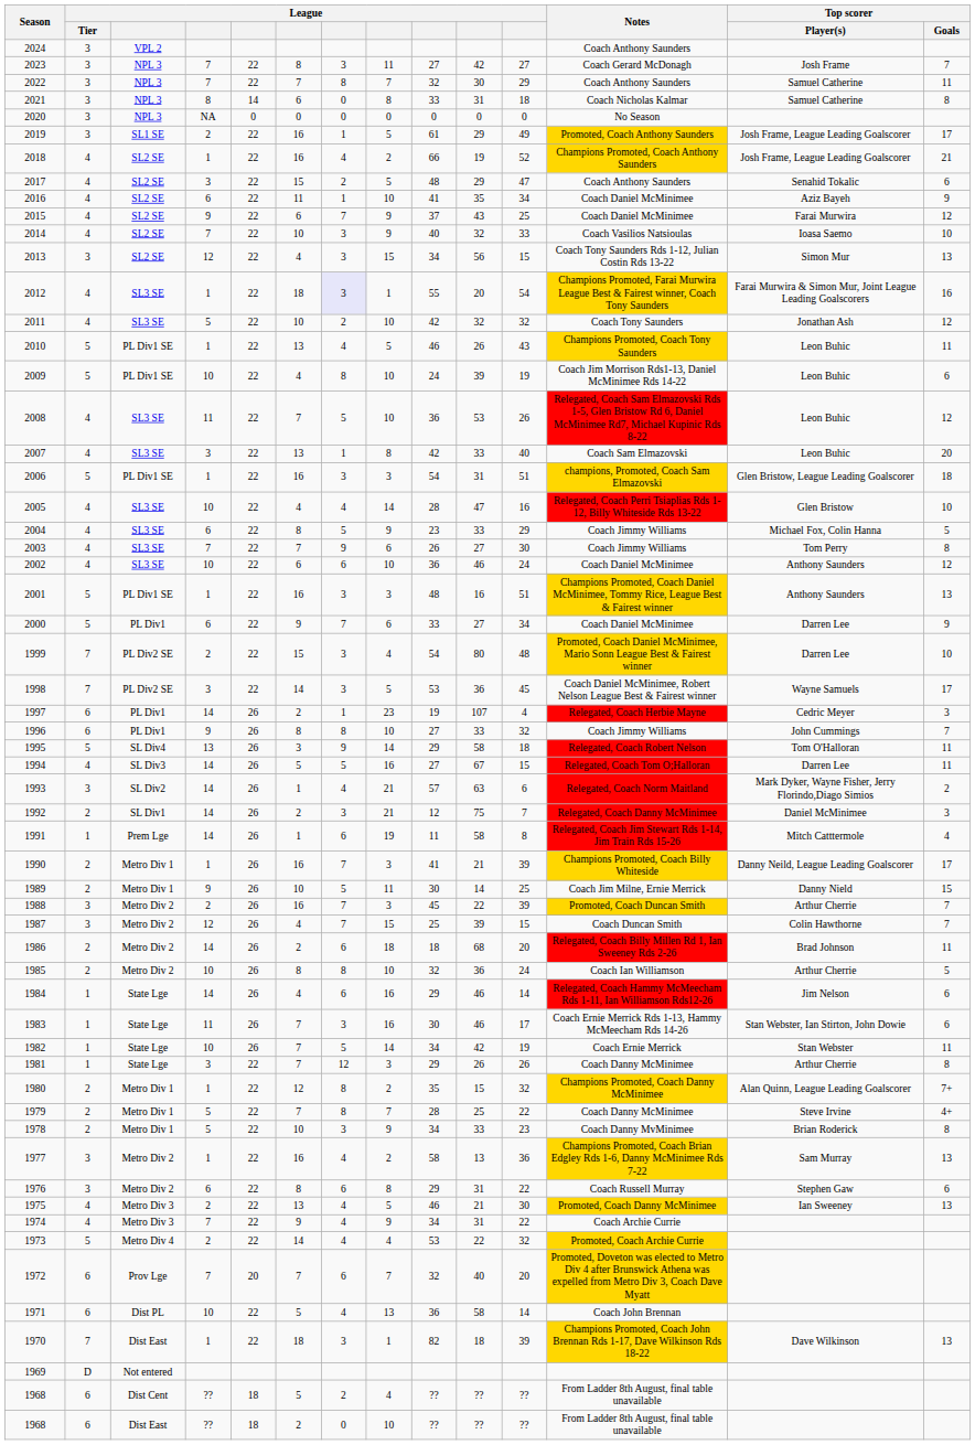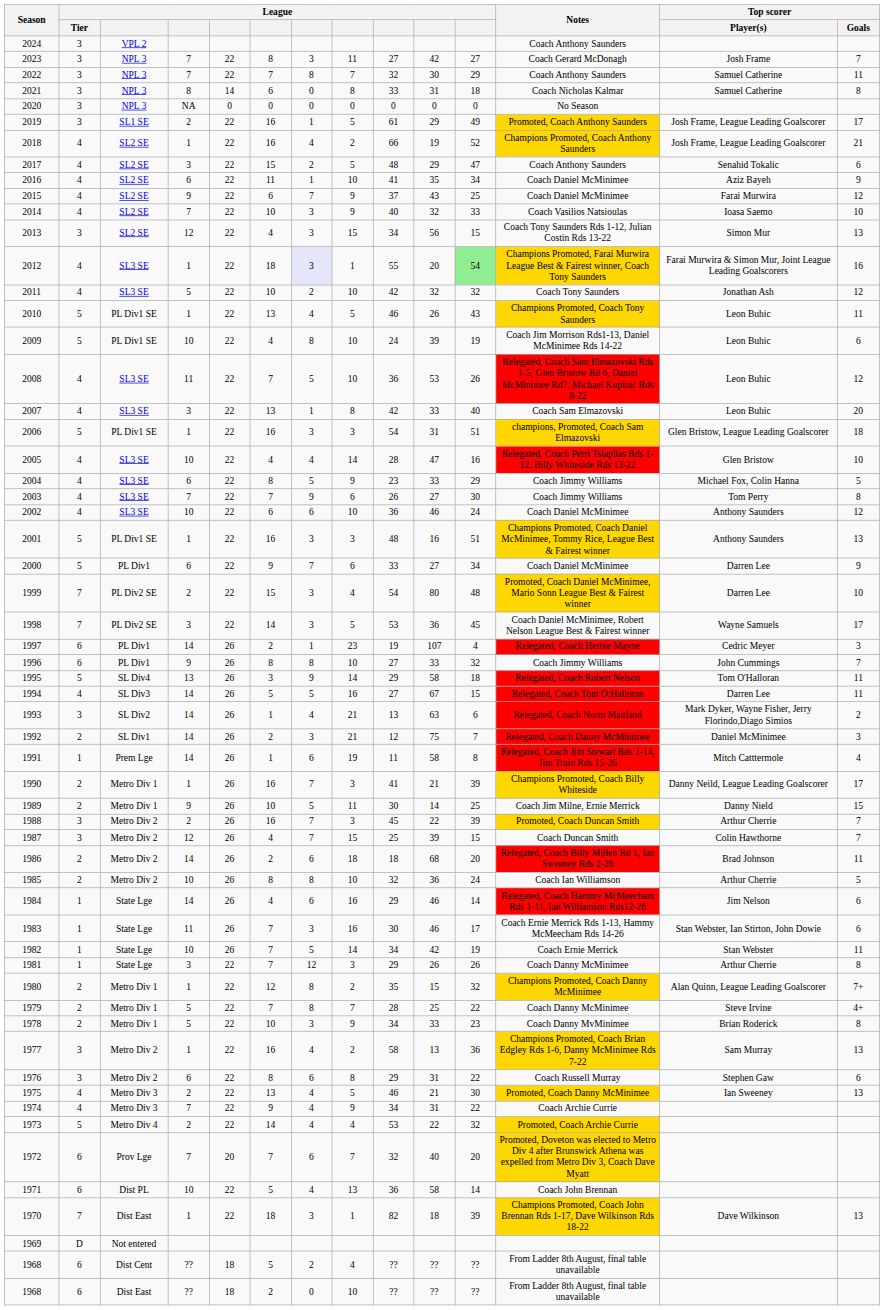 <table class="wikitable" style="text-align:center; font-size:85%;width:99%; text-align:center">
 <tr>
 <th rowspan=2 width=4%>Season</th>
 <th colspan="10">League</th>
 <th rowspan=2 width=12%><strong>Notes</strong></th>
 <th colspan=2>Top scorer</th>
 </tr>
 <tr>
 <th width=3%>Tier</th>
 <th width=5%></th>
 <th width=3%></th>
 <th width=3%></th>
 <th width=3%></th>
 <th width=3%></th>
 <th width=3%></th>
 <th width=3%></th>
 <th width=3%></th>
 <th width=3%></th>
 <th width=13%>Player(s)</th>
 <th width=3%>Goals</th>
 </tr>
 <tr>
 <td>2024</td>
 <td>3</td>
 <td><a href='#'>VPL 2</a></td>
 <td></td>
 <td></td>
 <td></td>
 <td></td>
 <td></td>
 <td></td>
 <td></td>
 <td></td>
 <td>Coach Anthony Saunders</td>
 <td></td>
 <td></td>
 </tr>
 <tr>
 <td>2023</td>
 <td>3</td>
 <td><a href='#'>NPL 3</a></td>
 <td>7</td>
 <td>22</td>
 <td>8</td>
 <td>3</td>
 <td>11</td>
 <td>27</td>
 <td>42</td>
 <td>27</td>
 <td>Coach Gerard McDonagh</td>
 <td>Josh Frame</td>
 <td>7</td>
 </tr>
 <tr>
 <td>2022</td>
 <td>3</td>
 <td><a href='#'>NPL 3</a></td>
 <td>7</td>
 <td>22</td>
 <td>7</td>
 <td>8</td>
 <td>7</td>
 <td>32</td>
 <td>30</td>
 <td>29</td>
 <td>Coach Anthony Saunders</td>
 <td>Samuel Catherine</td>
 <td>11</td>
 </tr>
 <tr>
 <td>2021</td>
 <td>3</td>
 <td><a href='#'>NPL 3</a></td>
 <td>8</td>
 <td>14</td>
 <td>6</td>
 <td>0</td>
 <td>8</td>
 <td>33</td>
 <td>31</td>
 <td>18</td>
 <td>Coach Nicholas Kalmar</td>
 <td>Samuel Catherine</td>
 <td>8</td>
 </tr>
 <tr>
 <td>2020</td>
 <td>3</td>
 <td><a href='#'>NPL 3</a></td>
 <td>NA</td>
 <td>0</td>
 <td>0</td>
 <td>0</td>
 <td>0</td>
 <td>0</td>
 <td>0</td>
 <td>0</td>
 <td>No Season</td>
 <td></td>
 <td></td>
 </tr>
 <tr>
 <td>2019</td>
 <td>3</td>
 <td><a href='#'>SL1 SE</a></td>
 <td>2</td>
 <td>22</td>
 <td>16</td>
 <td>1</td>
 <td>5</td>
 <td>61</td>
 <td>29</td>
 <td>49</td>
 <td bgcolor="gold">Promoted, Coach Anthony Saunders</td>
 <td>Josh Frame, League Leading Goalscorer</td>
 <td>17</td>
 </tr>
 <tr>
 <td>2018</td>
 <td>4</td>
 <td><a href='#'>SL2 SE</a></td>
 <td>1</td>
 <td>22</td>
 <td>16</td>
 <td>4</td>
 <td>2</td>
 <td>66</td>
 <td>19</td>
 <td>52</td>
 <td bgcolor="gold">Champions Promoted, Coach Anthony Saunders</td>
 <td>Josh Frame, League Leading Goalscorer</td>
 <td>21</td>
 </tr>
 <tr>
 <td>2017</td>
 <td>4</td>
 <td><a href='#'>SL2 SE</a></td>
 <td>3</td>
 <td>22</td>
 <td>15</td>
 <td>2</td>
 <td>5</td>
 <td>48</td>
 <td>29</td>
 <td>47</td>
 <td>Coach Anthony Saunders</td>
 <td>Senahid Tokalic</td>
 <td>6</td>
 </tr>
 <tr>
 <td>2016</td>
 <td>4</td>
 <td><a href='#'>SL2 SE</a></td>
 <td>6</td>
 <td>22</td>
 <td>11</td>
 <td>1</td>
 <td>10</td>
 <td>41</td>
 <td>35</td>
 <td>34</td>
 <td>Coach Daniel McMinimee</td>
 <td>Aziz Bayeh</td>
 <td>9</td>
 </tr>
 <tr>
 <td>2015</td>
 <td>4</td>
 <td><a href='#'>SL2 SE</a></td>
 <td>9</td>
 <td>22</td>
 <td>6</td>
 <td>7</td>
 <td>9</td>
 <td>37</td>
 <td>43</td>
 <td>25</td>
 <td>Coach Daniel McMinimee</td>
 <td>Farai Murwira</td>
 <td>12</td>
 </tr>
 <tr>
 <td>2014</td>
 <td>4</td>
 <td><a href='#'>SL2 SE</a></td>
 <td>7</td>
 <td>22</td>
 <td>10</td>
 <td>3</td>
 <td>9</td>
 <td>40</td>
 <td>32</td>
 <td>33</td>
 <td>Coach Vasilios Natsioulas</td>
 <td>Ioasa Saemo</td>
 <td>10</td>
 </tr>
 <tr>
 <td>2013</td>
 <td>3</td>
 <td><a href='#'>SL2 SE</a></td>
 <td>12</td>
 <td>22</td>
 <td>4</td>
 <td>3</td>
 <td>15</td>
 <td>34</td>
 <td>56</td>
 <td>15</td>
 <td>Coach Tony Saunders Rds 1-12, Julian Costin Rds 13-22</td>
 <td>Simon Mur</td>
 <td>13</td>
 </tr>
 <tr>
 <td>2012</td>
 <td>4</td>
 <td><a href='#'>SL3 SE</a></td>
 <td>1</td>
 <td>22</td>
 <td>18</td>
 <td style="background: lavender;">3</td>
 <td>1</td>
 <td>55</td>
 <td>20</td>
-<td>54</td>
+<td style="background: lightgreen;">54</td>
 <td bgcolor="gold">Champions Promoted, Farai Murwira League Best & Fairest winner, Coach Tony Saunders</td>
 <td>Farai Murwira & Simon Mur, Joint League Leading Goalscorers</td>
 <td>16</td>
 </tr>
 <tr>
 <td>2011</td>
 <td>4</td>
 <td><a href='#'>SL3 SE</a></td>
 <td>5</td>
 <td>22</td>
 <td>10</td>
 <td>2</td>
 <td>10</td>
 <td>42</td>
 <td>32</td>
 <td>32</td>
 <td>Coach Tony Saunders</td>
 <td>Jonathan Ash</td>
 <td>12</td>
 </tr>
 <tr>
 <td>2010</td>
 <td>5</td>
 <td>PL Div1 SE</td>
 <td>1</td>
 <td>22</td>
 <td>13</td>
 <td>4</td>
 <td>5</td>
 <td>46</td>
 <td>26</td>
 <td>43</td>
 <td bgcolor="gold">Champions Promoted, Coach Tony Saunders</td>
 <td>Leon Buhic</td>
 <td>11</td>
 </tr>
 <tr>
 <td>2009</td>
 <td>5</td>
 <td>PL Div1 SE</td>
 <td>10</td>
 <td>22</td>
 <td>4</td>
 <td>8</td>
 <td>10</td>
 <td>24</td>
 <td>39</td>
 <td>19</td>
 <td>Coach Jim Morrison Rds1-13, Daniel McMinimee Rds 14-22</td>
 <td>Leon Buhic</td>
 <td>6</td>
 </tr>
 <tr>
 <td>2008</td>
 <td>4</td>
 <td><a href='#'>SL3 SE</a></td>
 <td>11</td>
 <td>22</td>
 <td>7</td>
 <td>5</td>
 <td>10</td>
 <td>36</td>
 <td>53</td>
 <td>26</td>
 <td bgcolor="red">Relegated, Coach Sam Elmazovski Rds 1-5, Glen Bristow Rd 6, Daniel McMinimee Rd7, Michael Kupinic Rds 8-22</td>
 <td>Leon Buhic</td>
 <td>12</td>
 </tr>
 <tr>
 <td>2007</td>
 <td>4</td>
 <td><a href='#'>SL3 SE</a></td>
 <td>3</td>
 <td>22</td>
 <td>13</td>
 <td>1</td>
 <td>8</td>
 <td>42</td>
 <td>33</td>
 <td>40</td>
 <td>Coach Sam Elmazovski</td>
 <td>Leon Buhic</td>
 <td>20</td>
 </tr>
 <tr>
 <td>2006</td>
 <td>5</td>
 <td>PL Div1 SE</td>
 <td>1</td>
 <td>22</td>
 <td>16</td>
 <td>3</td>
 <td>3</td>
 <td>54</td>
 <td>31</td>
 <td>51</td>
 <td bgcolor="gold">champions, Promoted, Coach Sam Elmazovski</td>
 <td>Glen Bristow, League Leading Goalscorer</td>
 <td>18</td>
 </tr>
 <tr>
 <td>2005</td>
 <td>4</td>
 <td><a href='#'>SL3 SE</a></td>
 <td>10</td>
 <td>22</td>
 <td>4</td>
 <td>4</td>
 <td>14</td>
 <td>28</td>
 <td>47</td>
 <td>16</td>
 <td bgcolor="red">Relegated, Coach Perri Tsiaplias Rds 1-12, Billy Whiteside Rds 13-22</td>
 <td>Glen Bristow</td>
 <td>10</td>
 </tr>
 <tr>
 <td>2004</td>
 <td>4</td>
 <td><a href='#'>SL3 SE</a></td>
 <td>6</td>
 <td>22</td>
 <td>8</td>
 <td>5</td>
 <td>9</td>
 <td>23</td>
 <td>33</td>
 <td>29</td>
 <td>Coach Jimmy Williams</td>
 <td>Michael Fox, Colin Hanna</td>
 <td>5</td>
 </tr>
 <tr>
 <td>2003</td>
 <td>4</td>
 <td><a href='#'>SL3 SE</a></td>
 <td>7</td>
 <td>22</td>
 <td>7</td>
 <td>9</td>
 <td>6</td>
 <td>26</td>
 <td>27</td>
 <td>30</td>
 <td>Coach Jimmy Williams</td>
 <td>Tom Perry</td>
 <td>8</td>
 </tr>
 <tr>
 <td>2002</td>
 <td>4</td>
 <td><a href='#'>SL3 SE</a></td>
 <td>10</td>
 <td>22</td>
 <td>6</td>
 <td>6</td>
 <td>10</td>
 <td>36</td>
 <td>46</td>
 <td>24</td>
 <td>Coach Daniel McMinimee</td>
 <td>Anthony Saunders</td>
 <td>12</td>
 </tr>
 <tr>
 <td>2001</td>
 <td>5</td>
 <td>PL Div1 SE</td>
 <td>1</td>
 <td>22</td>
 <td>16</td>
 <td>3</td>
 <td>3</td>
 <td>48</td>
 <td>16</td>
 <td>51</td>
 <td bgcolor="gold">Champions Promoted, Coach Daniel McMinimee, Tommy Rice, League Best & Fairest winner</td>
 <td>Anthony Saunders</td>
 <td>13</td>
 </tr>
 <tr>
 <td>2000</td>
 <td>5</td>
 <td>PL Div1</td>
 <td>6</td>
 <td>22</td>
 <td>9</td>
 <td>7</td>
 <td>6</td>
 <td>33</td>
 <td>27</td>
 <td>34</td>
 <td>Coach Daniel McMinimee</td>
 <td>Darren Lee</td>
 <td>9</td>
 </tr>
 <tr>
 <td>1999</td>
 <td>7</td>
 <td>PL Div2 SE</td>
 <td>2</td>
 <td>22</td>
 <td>15</td>
 <td>3</td>
 <td>4</td>
 <td>54</td>
 <td>80</td>
 <td>48</td>
 <td bgcolor="gold">Promoted, Coach Daniel McMinimee,  Mario Sonn League Best & Fairest winner</td>
 <td>Darren Lee</td>
 <td>10</td>
 </tr>
 <tr>
 <td>1998</td>
 <td>7</td>
 <td>PL Div2 SE</td>
 <td>3</td>
 <td>22</td>
 <td>14</td>
 <td>3</td>
 <td>5</td>
 <td>53</td>
 <td>36</td>
 <td>45</td>
 <td>Coach Daniel McMinimee, Robert Nelson League Best & Fairest winner</td>
 <td>Wayne Samuels</td>
 <td>17</td>
 </tr>
 <tr>
 <td>1997</td>
 <td>6</td>
 <td>PL Div1</td>
 <td>14</td>
 <td>26</td>
 <td>2</td>
 <td>1</td>
 <td>23</td>
 <td>19</td>
 <td>107</td>
 <td>4</td>
 <td bgcolor="red">Relegated, Coach Herbie Mayne</td>
 <td>Cedric Meyer</td>
 <td>3</td>
 </tr>
 <tr>
 <td>1996</td>
 <td>6</td>
 <td>PL Div1</td>
 <td>9</td>
 <td>26</td>
 <td>8</td>
 <td>8</td>
 <td>10</td>
 <td>27</td>
 <td>33</td>
 <td>32</td>
 <td>Coach Jimmy Williams</td>
 <td>John Cummings</td>
 <td>7</td>
 </tr>
 <tr>
 <td>1995</td>
 <td>5</td>
 <td>SL Div4</td>
 <td>13</td>
 <td>26</td>
 <td>3</td>
 <td>9</td>
 <td>14</td>
 <td>29</td>
 <td>58</td>
 <td>18</td>
 <td bgcolor="red">Relegated, Coach Robert Nelson</td>
 <td>Tom O'Halloran</td>
 <td>11</td>
 </tr>
 <tr>
 <td>1994</td>
 <td>4</td>
 <td>SL Div3</td>
 <td>14</td>
 <td>26</td>
 <td>5</td>
 <td>5</td>
 <td>16</td>
 <td>27</td>
 <td>67</td>
 <td>15</td>
 <td bgcolor="red">Relegated, Coach Tom O;Halloran</td>
 <td>Darren Lee</td>
 <td>11</td>
 </tr>
 <tr>
 <td>1993</td>
 <td>3</td>
 <td>SL Div2</td>
 <td>14</td>
 <td>26</td>
 <td>1</td>
 <td>4</td>
 <td>21</td>
-<td>57</td>
+<td>13</td>
 <td>63</td>
 <td>6</td>
 <td bgcolor="red">Relegated, Coach Norm Maitland</td>
 <td>Mark Dyker, Wayne Fisher, Jerry Florindo,Diago Simios</td>
 <td>2</td>
 </tr>
 <tr>
 <td>1992</td>
 <td>2</td>
 <td>SL Div1</td>
 <td>14</td>
 <td>26</td>
 <td>2</td>
 <td>3</td>
 <td>21</td>
 <td>12</td>
 <td>75</td>
 <td>7</td>
 <td bgcolor="red">Relegated, Coach Danny McMinimee</td>
 <td>Daniel McMinimee</td>
 <td>3</td>
 </tr>
 <tr>
 <td>1991</td>
 <td>1</td>
 <td>Prem Lge</td>
 <td>14</td>
 <td>26</td>
 <td>1</td>
 <td>6</td>
 <td>19</td>
 <td>11</td>
 <td>58</td>
 <td>8</td>
 <td bgcolor="red">Relegated, Coach Jim Stewart Rds 1-14, Jim Train Rds 15-26</td>
 <td>Mitch Catttermole</td>
 <td>4</td>
 </tr>
 <tr>
 <td>1990</td>
 <td>2</td>
 <td>Metro Div 1</td>
 <td>1</td>
 <td>26</td>
 <td>16</td>
 <td>7</td>
 <td>3</td>
 <td>41</td>
 <td>21</td>
 <td>39</td>
 <td bgcolor="gold">Champions Promoted, Coach Billy Whiteside</td>
 <td>Danny Neild, League Leading Goalscorer</td>
 <td>17</td>
 </tr>
 <tr>
 <td>1989</td>
 <td>2</td>
 <td>Metro Div 1</td>
 <td>9</td>
 <td>26</td>
 <td>10</td>
 <td>5</td>
 <td>11</td>
 <td>30</td>
 <td>14</td>
 <td>25</td>
 <td>Coach Jim Milne, Ernie Merrick</td>
 <td>Danny Nield</td>
 <td>15</td>
 </tr>
 <tr>
 <td>1988</td>
 <td>3</td>
 <td>Metro Div 2</td>
 <td>2</td>
 <td>26</td>
 <td>16</td>
 <td>7</td>
 <td>3</td>
 <td>45</td>
 <td>22</td>
 <td>39</td>
 <td bgcolor="gold">Promoted, Coach Duncan Smith</td>
 <td>Arthur Cherrie</td>
 <td>7</td>
 </tr>
 <tr>
 <td>1987</td>
 <td>3</td>
 <td>Metro Div 2</td>
 <td>12</td>
 <td>26</td>
 <td>4</td>
 <td>7</td>
 <td>15</td>
 <td>25</td>
 <td>39</td>
 <td>15</td>
 <td>Coach Duncan Smith</td>
 <td>Colin Hawthorne</td>
 <td>7</td>
 </tr>
 <tr>
 <td>1986</td>
 <td>2</td>
 <td>Metro Div 2</td>
 <td>14</td>
 <td>26</td>
 <td>2</td>
 <td>6</td>
 <td>18</td>
 <td>18</td>
 <td>68</td>
 <td>20</td>
 <td bgcolor="red">Relegated, Coach Billy Millen Rd 1, Ian Sweeney Rds 2-26</td>
 <td>Brad Johnson</td>
 <td>11</td>
 </tr>
 <tr>
 <td>1985</td>
 <td>2</td>
 <td>Metro Div 2</td>
 <td>10</td>
 <td>26</td>
 <td>8</td>
 <td>8</td>
 <td>10</td>
 <td>32</td>
 <td>36</td>
 <td>24</td>
 <td>Coach Ian Williamson</td>
 <td>Arthur Cherrie</td>
 <td>5</td>
 </tr>
 <tr>
 <td>1984</td>
 <td>1</td>
 <td>State Lge</td>
 <td>14</td>
 <td>26</td>
 <td>4</td>
 <td>6</td>
 <td>16</td>
 <td>29</td>
 <td>46</td>
 <td>14</td>
 <td bgcolor="red">Relegated, Coach Hammy McMeecham Rds 1-11, Ian Williamson Rds12-26</td>
 <td>Jim Nelson</td>
 <td>6</td>
 </tr>
 <tr>
 <td>1983</td>
 <td>1</td>
 <td>State Lge</td>
 <td>11</td>
 <td>26</td>
 <td>7</td>
 <td>3</td>
 <td>16</td>
 <td>30</td>
 <td>46</td>
 <td>17</td>
 <td>Coach Ernie Merrick Rds 1-13, Hammy McMeecham Rds 14-26</td>
 <td>Stan Webster, Ian Stirton, John Dowie</td>
 <td>6</td>
 </tr>
 <tr>
 <td>1982</td>
 <td>1</td>
 <td>State Lge</td>
 <td>10</td>
 <td>26</td>
 <td>7</td>
 <td>5</td>
 <td>14</td>
 <td>34</td>
 <td>42</td>
 <td>19</td>
 <td>Coach Ernie Merrick</td>
 <td>Stan Webster</td>
 <td>11</td>
 </tr>
 <tr>
 <td>1981</td>
 <td>1</td>
 <td>State Lge</td>
 <td>3</td>
 <td>22</td>
 <td>7</td>
 <td>12</td>
 <td>3</td>
 <td>29</td>
 <td>26</td>
 <td>26</td>
 <td>Coach Danny McMinimee</td>
 <td>Arthur Cherrie</td>
 <td>8</td>
 </tr>
 <tr>
 <td>1980</td>
 <td>2</td>
 <td>Metro Div 1</td>
 <td>1</td>
 <td>22</td>
 <td>12</td>
 <td>8</td>
 <td>2</td>
 <td>35</td>
 <td>15</td>
 <td>32</td>
 <td bgcolor="gold">Champions Promoted, Coach Danny McMinimee</td>
 <td>Alan Quinn, League Leading Goalscorer</td>
 <td>7+</td>
 </tr>
 <tr>
 <td>1979</td>
 <td>2</td>
 <td>Metro Div 1</td>
 <td>5</td>
 <td>22</td>
 <td>7</td>
 <td>8</td>
 <td>7</td>
 <td>28</td>
 <td>25</td>
 <td>22</td>
 <td>Coach Danny McMinimee</td>
 <td>Steve Irvine</td>
 <td>4+</td>
 </tr>
 <tr>
 <td>1978</td>
 <td>2</td>
 <td>Metro Div 1</td>
 <td>5</td>
 <td>22</td>
 <td>10</td>
 <td>3</td>
 <td>9</td>
 <td>34</td>
 <td>33</td>
 <td>23</td>
 <td>Coach Danny MvMinimee</td>
 <td>Brian Roderick</td>
 <td>8</td>
 </tr>
 <tr>
 <td>1977</td>
 <td>3</td>
 <td>Metro Div 2</td>
 <td>1</td>
 <td>22</td>
 <td>16</td>
 <td>4</td>
 <td>2</td>
 <td>58</td>
 <td>13</td>
 <td>36</td>
 <td bgcolor="gold">Champions Promoted, Coach Brian Edgley Rds 1-6, Danny McMinimee Rds 7-22</td>
 <td>Sam Murray</td>
 <td>13</td>
 </tr>
 <tr>
 <td>1976</td>
 <td>3</td>
 <td>Metro Div 2</td>
 <td>6</td>
 <td>22</td>
 <td>8</td>
 <td>6</td>
 <td>8</td>
 <td>29</td>
 <td>31</td>
 <td>22</td>
 <td>Coach Russell Murray</td>
 <td>Stephen Gaw</td>
 <td>6</td>
 </tr>
 <tr>
 <td>1975</td>
 <td>4</td>
 <td>Metro Div 3</td>
 <td>2</td>
 <td>22</td>
 <td>13</td>
 <td>4</td>
 <td>5</td>
 <td>46</td>
 <td>21</td>
 <td>30</td>
 <td bgcolor="gold">Promoted, Coach Danny McMinimee</td>
 <td>Ian Sweeney</td>
 <td>13</td>
 </tr>
 <tr>
 <td>1974</td>
 <td>4</td>
 <td>Metro Div 3</td>
 <td>7</td>
 <td>22</td>
 <td>9</td>
 <td>4</td>
 <td>9</td>
 <td>34</td>
 <td>31</td>
 <td>22</td>
 <td>Coach Archie Currie</td>
 <td></td>
 <td></td>
 </tr>
 <tr>
 <td>1973</td>
 <td>5</td>
 <td>Metro Div 4</td>
 <td>2</td>
 <td>22</td>
 <td>14</td>
 <td>4</td>
 <td>4</td>
 <td>53</td>
 <td>22</td>
 <td>32</td>
 <td bgcolor="gold">Promoted, Coach Archie Currie</td>
 <td></td>
 <td></td>
 </tr>
 <tr>
 <td>1972</td>
 <td>6</td>
 <td>Prov Lge</td>
 <td>7</td>
 <td>20</td>
 <td>7</td>
 <td>6</td>
 <td>7</td>
 <td>32</td>
 <td>40</td>
 <td>20</td>
 <td bgcolor="gold">Promoted, Doveton was elected to Metro Div 4 after Brunswick Athena was expelled from Metro Div 3,  Coach Dave Myatt</td>
 <td></td>
 <td></td>
 </tr>
 <tr>
 <td>1971</td>
 <td>6</td>
 <td>Dist PL</td>
 <td>10</td>
 <td>22</td>
 <td>5</td>
 <td>4</td>
 <td>13</td>
 <td>36</td>
 <td>58</td>
 <td>14</td>
 <td>Coach John Brennan</td>
 <td></td>
 <td></td>
 </tr>
 <tr>
 <td>1970</td>
 <td>7</td>
 <td>Dist East</td>
 <td>1</td>
 <td>22</td>
 <td>18</td>
 <td>3</td>
 <td>1</td>
 <td>82</td>
 <td>18</td>
 <td>39</td>
 <td bgcolor="gold">Champions Promoted, Coach John Brennan Rds 1-17, Dave Wilkinson Rds 18-22</td>
 <td>Dave Wilkinson</td>
 <td>13</td>
 </tr>
 <tr>
 <td>1969</td>
 <td>D</td>
 <td>Not entered</td>
 <td></td>
 <td></td>
 <td></td>
 <td></td>
 <td></td>
 <td></td>
 <td></td>
 <td></td>
 <td></td>
 <td></td>
 <td></td>
 </tr>
 <tr>
 <td>1968</td>
 <td>6</td>
 <td>Dist Cent</td>
 <td>??</td>
 <td>18</td>
 <td>5</td>
 <td>2</td>
 <td>4</td>
 <td>??</td>
 <td>??</td>
 <td>??</td>
 <td>From Ladder 8th August, final table unavailable</td>
 <td></td>
 <td></td>
 </tr>
 <tr>
 <td>1968</td>
 <td>6</td>
 <td>Dist East</td>
 <td>??</td>
 <td>18</td>
 <td>2</td>
 <td>0</td>
 <td>10</td>
 <td>??</td>
 <td>??</td>
 <td>??</td>
 <td>From Ladder 8th August, final table unavailable</td>
 <td></td>
 <td></td>
 </tr>
 </table>
